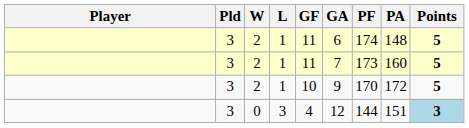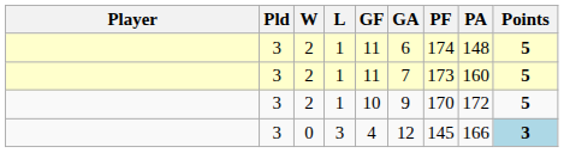 <table class=wikitable style="text-align:center">
 <tr>
 <th width=220>Player</th>
 <th width=20>Pld</th>
 <th width=20>W</th>
 <th width=20>L</th>
 <th width=20>GF</th>
 <th width=20>GA</th>
 <th width=20>PF</th>
 <th width=20>PA</th>
 <th width=50>Points</th>
 </tr>
 <tr bgcolor=#ffffcc>
 <td align=left></td>
 <td>3</td>
 <td>2</td>
 <td>1</td>
 <td>11</td>
 <td>6</td>
 <td>174</td>
 <td>148</td>
 <td><strong>5</strong></td>
 </tr>
 <tr bgcolor=#ffffcc>
 <td align=left></td>
 <td>3</td>
 <td>2</td>
 <td>1</td>
 <td>11</td>
 <td>7</td>
 <td>173</td>
 <td>160</td>
 <td><strong>5</strong></td>
 </tr>
 <tr>
 <td align=left></td>
 <td>3</td>
 <td>2</td>
 <td>1</td>
 <td>10</td>
 <td>9</td>
 <td>170</td>
 <td>172</td>
 <td><strong>5</strong></td>
 </tr>
 <tr>
 <td align=left></td>
 <td>3</td>
 <td>0</td>
 <td>3</td>
 <td>4</td>
 <td>12</td>
-<td>144</td>
-<td>151</td>
+<td>145</td>
+<td>166</td>
 <td style="background: lightblue;"><strong>3</strong></td>
 </tr>
 </table>
